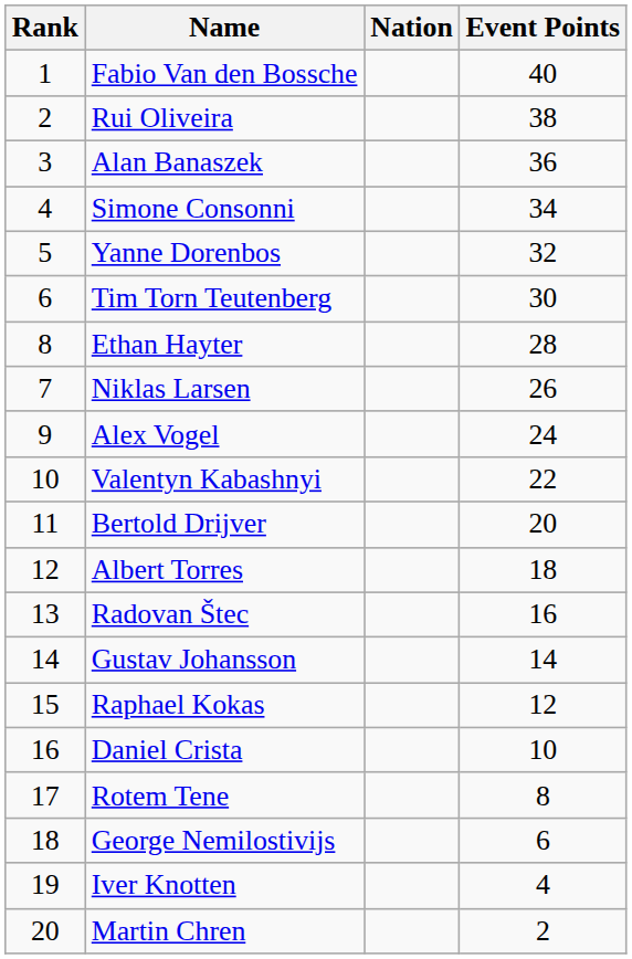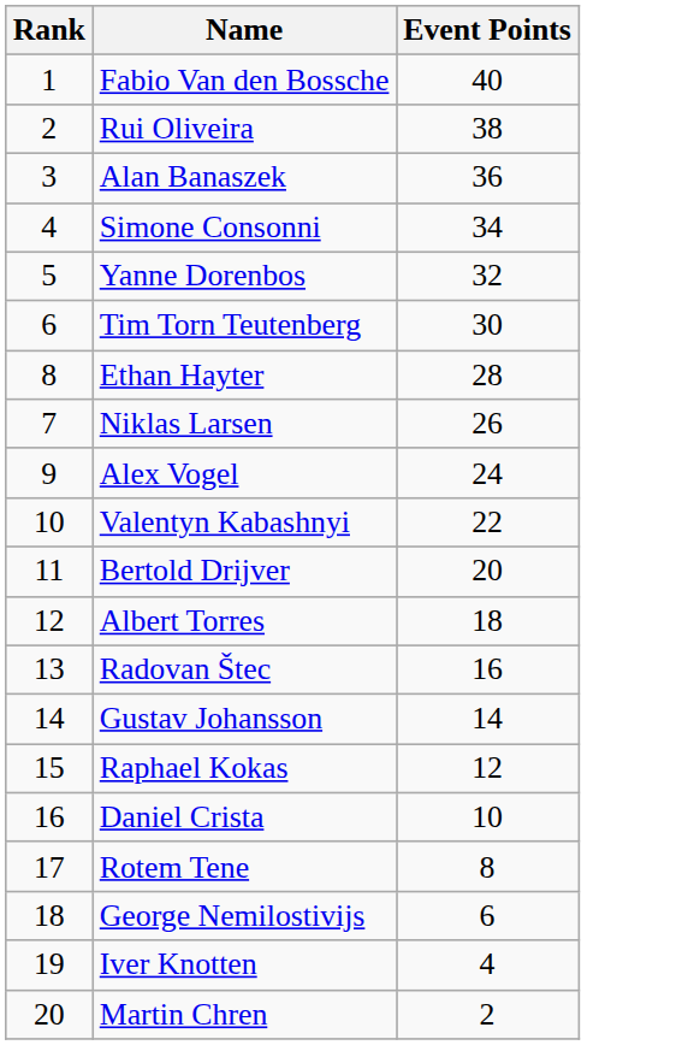 <table class="wikitable sortable" style="text-align:center">
 <tr>
 <th>Rank</th>
 <th>Name</th>
-<th>Nation</th>
 <th>Event Points</th>
 </tr>
 <tr>
 <td>1</td>
 <td align=left><a href='#'>Fabio Van den Bossche</a></td>
-<td align=left></td>
 <td>40</td>
 </tr>
 <tr>
 <td>2</td>
 <td align=left><a href='#'>Rui Oliveira</a></td>
-<td align=left></td>
 <td>38</td>
 </tr>
 <tr>
 <td>3</td>
 <td align=left><a href='#'>Alan Banaszek</a></td>
-<td align=left></td>
 <td>36</td>
 </tr>
 <tr>
 <td>4</td>
 <td align=left><a href='#'>Simone Consonni</a></td>
-<td align=left></td>
 <td>34</td>
 </tr>
 <tr>
 <td>5</td>
 <td align=left><a href='#'>Yanne Dorenbos</a></td>
-<td align=left></td>
 <td>32</td>
 </tr>
 <tr>
 <td>6</td>
 <td align=left><a href='#'>Tim Torn Teutenberg</a></td>
-<td align=left></td>
 <td>30</td>
 </tr>
 <tr>
 <td>8</td>
 <td align=left><a href='#'>Ethan Hayter</a></td>
-<td align=left></td>
 <td>28</td>
 </tr>
 <tr>
 <td>7</td>
 <td align=left><a href='#'>Niklas Larsen</a></td>
-<td align=left></td>
 <td>26</td>
 </tr>
 <tr>
 <td>9</td>
 <td align=left><a href='#'>Alex Vogel</a></td>
-<td align=left></td>
 <td>24</td>
 </tr>
 <tr>
 <td>10</td>
 <td align=left><a href='#'>Valentyn Kabashnyi</a></td>
-<td align=left></td>
 <td>22</td>
 </tr>
 <tr>
 <td>11</td>
 <td align=left><a href='#'>Bertold Drijver</a></td>
-<td align=left></td>
 <td>20</td>
 </tr>
 <tr>
 <td>12</td>
 <td align=left><a href='#'>Albert Torres</a></td>
-<td align=left></td>
 <td>18</td>
 </tr>
 <tr>
 <td>13</td>
 <td align=left><a href='#'>Radovan Štec</a></td>
-<td align=left></td>
 <td>16</td>
 </tr>
 <tr>
 <td>14</td>
 <td align=left><a href='#'>Gustav Johansson</a></td>
-<td align=left></td>
 <td>14</td>
 </tr>
 <tr>
 <td>15</td>
 <td align=left><a href='#'>Raphael Kokas</a></td>
-<td align=left></td>
 <td>12</td>
 </tr>
 <tr>
 <td>16</td>
 <td align=left><a href='#'>Daniel Crista</a></td>
-<td align=left></td>
 <td>10</td>
 </tr>
 <tr>
 <td>17</td>
 <td align=left><a href='#'>Rotem Tene</a></td>
-<td align=left></td>
 <td>8</td>
 </tr>
 <tr>
 <td>18</td>
 <td align=left><a href='#'>George Nemilostivijs</a></td>
-<td align=left></td>
 <td>6</td>
 </tr>
 <tr>
 <td>19</td>
 <td align=left><a href='#'>Iver Knotten</a></td>
-<td align=left></td>
 <td>4</td>
 </tr>
 <tr>
 <td>20</td>
 <td align=left><a href='#'>Martin Chren</a></td>
-<td align=left></td>
 <td>2</td>
 </tr>
 </table>
